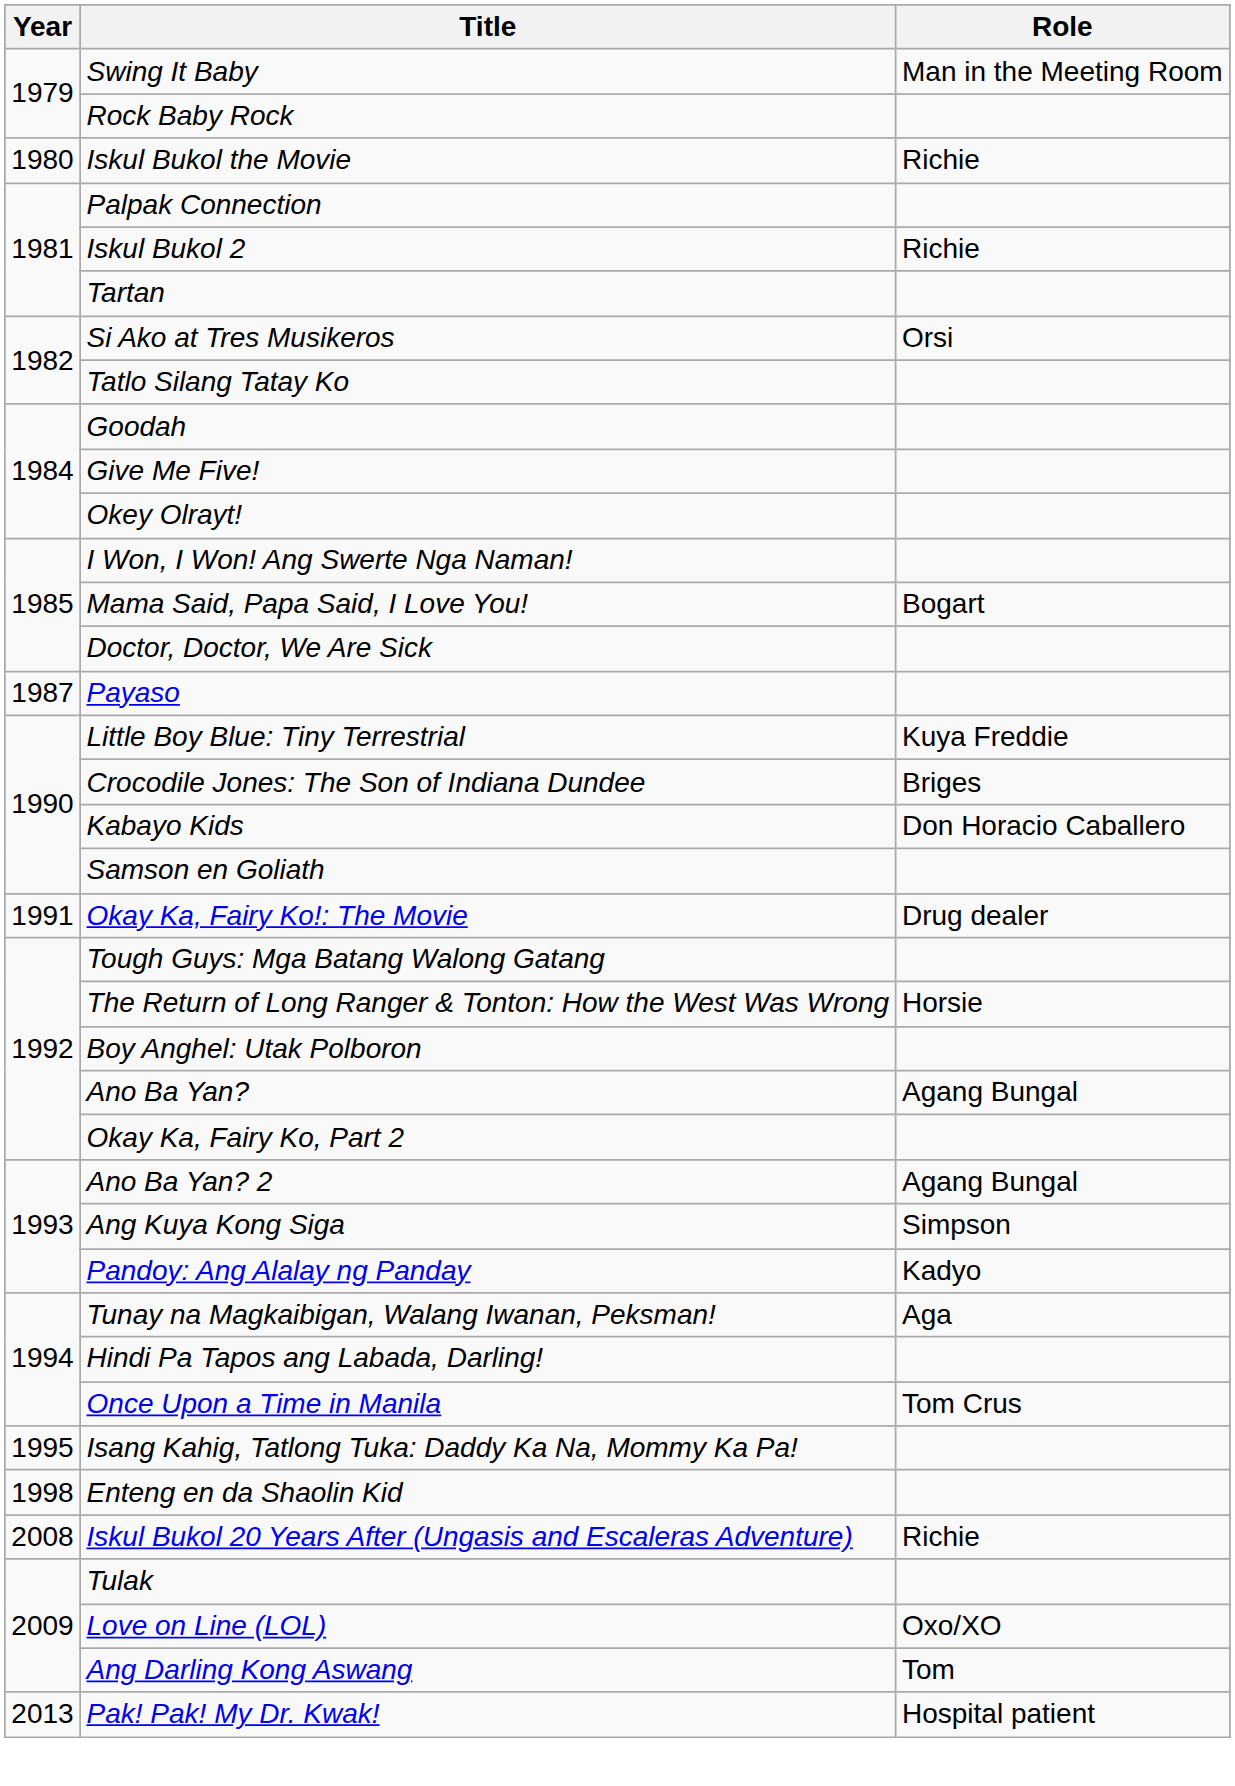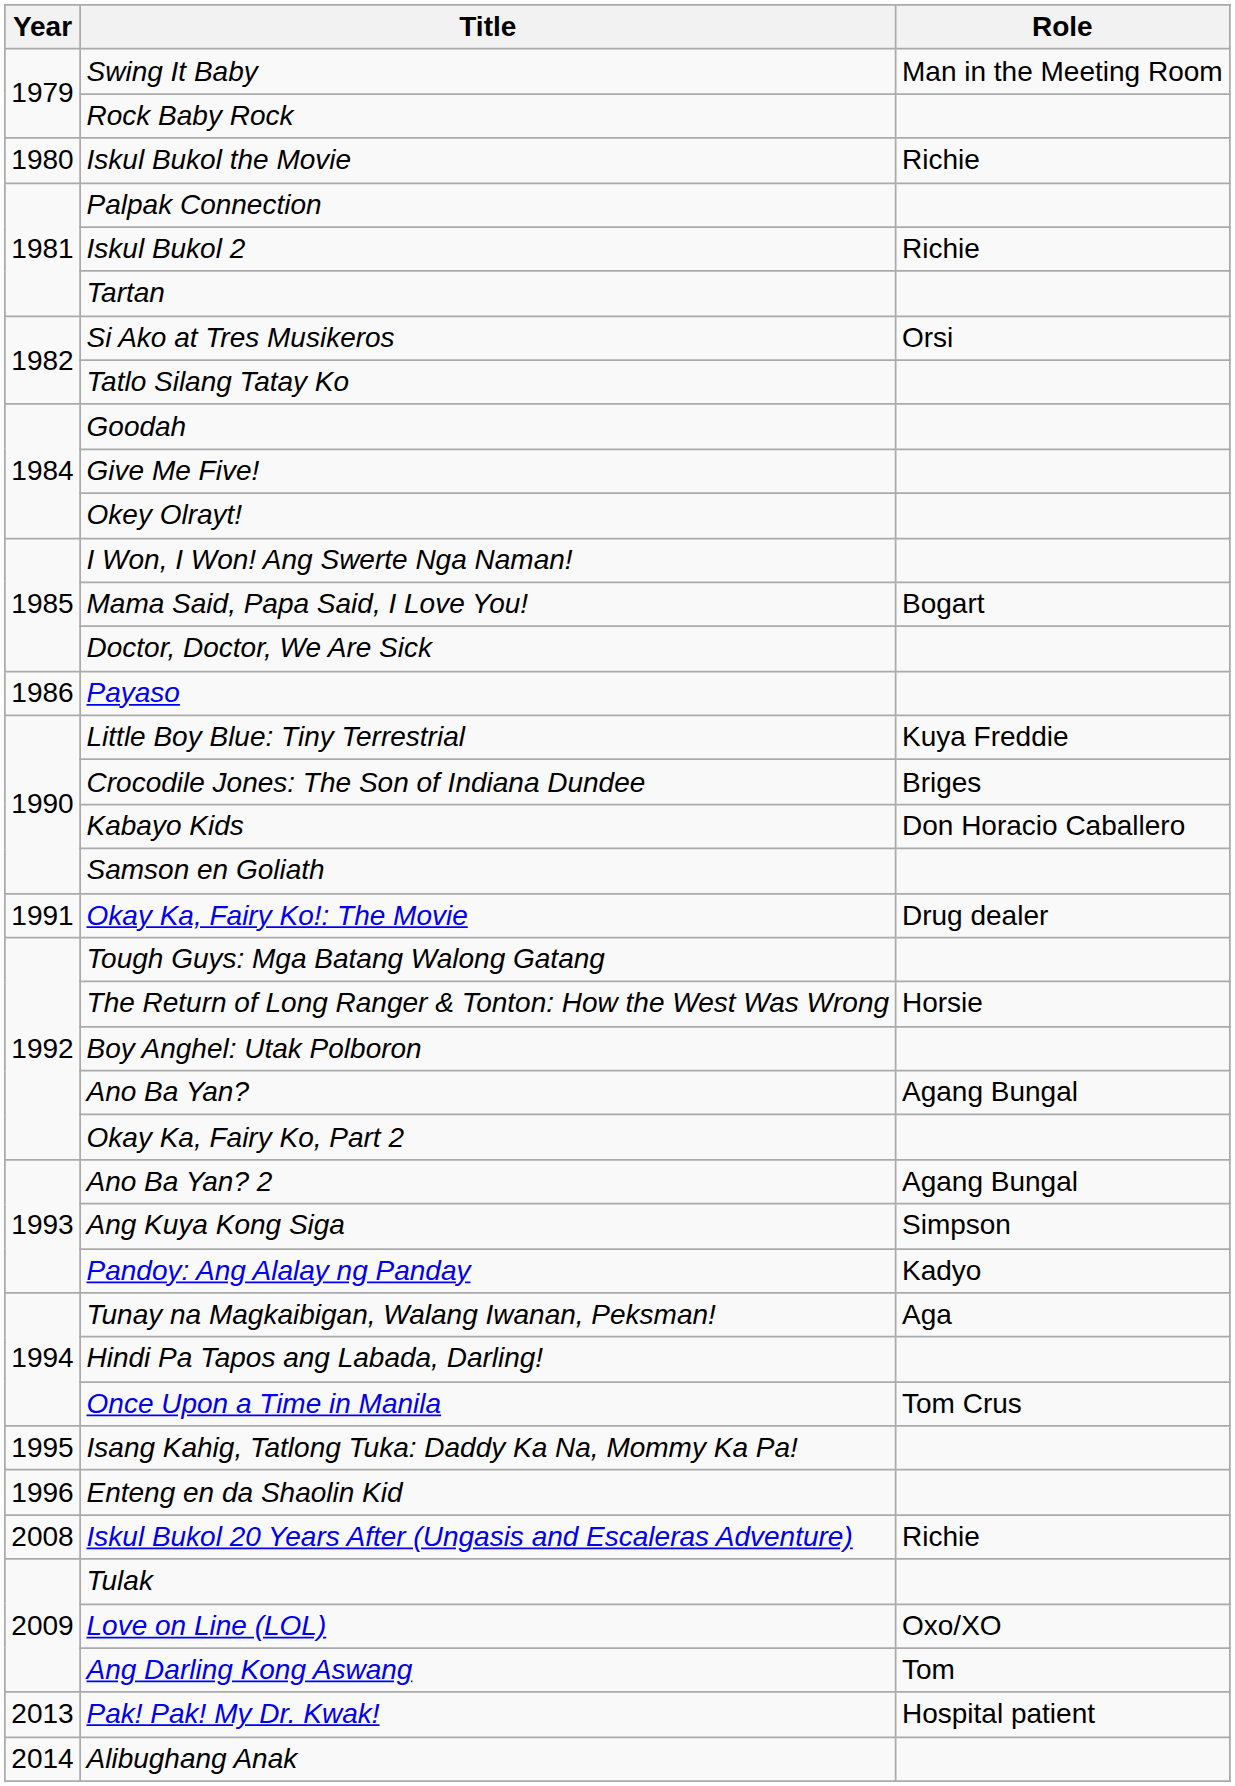 <table class="wikitable">
 <tr>
 <th>Year</th>
 <th>Title</th>
 <th>Role</th>
 </tr>
 <tr>
 <td rowspan="2">1979</td>
 <td><em>Swing It Baby</em></td>
 <td>Man in the Meeting Room</td>
 </tr>
 <tr>
 <td><em>Rock Baby Rock</em></td>
 <td></td>
 </tr>
 <tr>
 <td>1980</td>
 <td><em>Iskul Bukol the Movie</em></td>
 <td>Richie</td>
 </tr>
 <tr>
 <td rowspan="3">1981</td>
 <td><em>Palpak Connection</em></td>
 <td></td>
 </tr>
 <tr>
 <td><em>Iskul Bukol 2</em></td>
 <td>Richie</td>
 </tr>
 <tr>
 <td><em>Tartan</em></td>
 <td></td>
 </tr>
 <tr>
 <td rowspan="2">1982</td>
 <td><em>Si Ako at Tres Musikeros</em></td>
 <td>Orsi</td>
 </tr>
 <tr>
 <td><em>Tatlo Silang Tatay Ko</em></td>
 <td></td>
 </tr>
 <tr>
 <td rowspan="3">1984</td>
 <td><em>Goodah</em></td>
 <td></td>
 </tr>
 <tr>
 <td><em>Give Me Five!</em></td>
 <td></td>
 </tr>
 <tr>
 <td><em>Okey Olrayt!</em></td>
 <td></td>
 </tr>
 <tr>
 <td rowspan="3">1985</td>
 <td><em>I Won, I Won! Ang Swerte Nga Naman!</em></td>
 <td></td>
 </tr>
 <tr>
 <td><em>Mama Said, Papa Said, I Love You!</em></td>
 <td>Bogart</td>
 </tr>
 <tr>
 <td><em>Doctor, Doctor, We Are Sick</em></td>
 <td></td>
 </tr>
 <tr>
-<td>1987</td>
+<td>1986</td>
 <td><em><a href='#'>Payaso</a></em></td>
 <td></td>
 </tr>
 <tr>
 <td rowspan="4">1990</td>
 <td><em>Little Boy Blue: Tiny Terrestrial</em></td>
 <td>Kuya Freddie</td>
 </tr>
 <tr>
 <td><em>Crocodile Jones: The Son of Indiana Dundee</em></td>
 <td>Briges</td>
 </tr>
 <tr>
 <td><em>Kabayo Kids</em></td>
 <td>Don Horacio Caballero</td>
 </tr>
 <tr>
 <td><em>Samson en Goliath</em></td>
 <td></td>
 </tr>
 <tr>
 <td>1991</td>
 <td><em><a href='#'>Okay Ka, Fairy Ko!: The Movie</a></em></td>
 <td>Drug dealer</td>
 </tr>
 <tr>
 <td rowspan="5">1992</td>
 <td><em>Tough Guys: Mga Batang Walong Gatang</em></td>
 <td></td>
 </tr>
 <tr>
 <td><em>The Return of Long Ranger & Tonton: How the West Was Wrong</em></td>
 <td>Horsie</td>
 </tr>
 <tr>
 <td><em>Boy Anghel: Utak Polboron</em></td>
 <td></td>
 </tr>
 <tr>
 <td><em>Ano Ba Yan?</em></td>
 <td>Agang Bungal</td>
 </tr>
 <tr>
 <td><em>Okay Ka, Fairy Ko, Part 2</em></td>
 <td></td>
 </tr>
 <tr>
 <td rowspan="3">1993</td>
 <td><em>Ano Ba Yan? 2</em></td>
 <td>Agang Bungal</td>
 </tr>
 <tr>
 <td><em>Ang Kuya Kong Siga</em></td>
 <td>Simpson</td>
 </tr>
 <tr>
 <td><em><a href='#'>Pandoy: Ang Alalay ng Panday</a></em></td>
 <td>Kadyo</td>
 </tr>
 <tr>
 <td rowspan="3">1994</td>
 <td><em>Tunay na Magkaibigan, Walang Iwanan, Peksman!</em></td>
 <td>Aga</td>
 </tr>
 <tr>
 <td><em>Hindi Pa Tapos ang Labada, Darling!</em></td>
 <td></td>
 </tr>
 <tr>
 <td><em><a href='#'>Once Upon a Time in Manila</a></em></td>
 <td>Tom Crus</td>
 </tr>
 <tr>
 <td>1995</td>
 <td><em>Isang Kahig, Tatlong Tuka: Daddy Ka Na, Mommy Ka Pa!</em></td>
 <td></td>
 </tr>
 <tr>
-<td>1998</td>
+<td>1996</td>
 <td><em>Enteng en da Shaolin Kid</em></td>
 <td></td>
 </tr>
 <tr>
 <td>2008</td>
 <td><em><a href='#'>Iskul Bukol 20 Years After (Ungasis and Escaleras Adventure)</a></em></td>
 <td>Richie</td>
 </tr>
 <tr>
 <td rowspan="3">2009</td>
 <td><em>Tulak</em></td>
 <td></td>
 </tr>
 <tr>
 <td><em><a href='#'>Love on Line (LOL)</a></em></td>
 <td>Oxo/XO</td>
 </tr>
 <tr>
 <td><em><a href='#'>Ang Darling Kong Aswang</a></em></td>
 <td>Tom</td>
 </tr>
 <tr>
 <td>2013</td>
 <td><em><a href='#'>Pak! Pak! My Dr. Kwak!</a></em></td>
 <td>Hospital patient</td>
 </tr>
+<tr>
+<td>2014</td>
+<td><em>Alibughang Anak</em></td>
+<td></td>
+</tr>
 </table>
